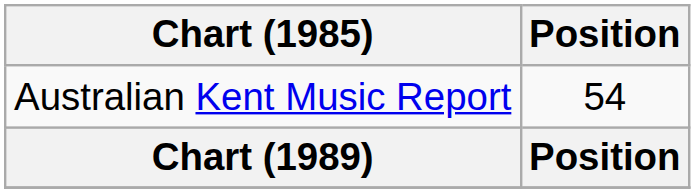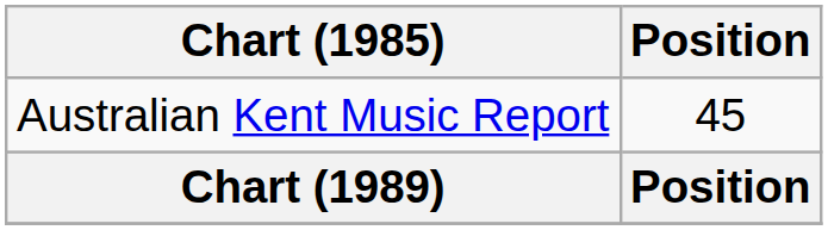 <table class="wikitable sortable plainrowheaders">
 <tr>
 <th scope="col">Chart (1985)</th>
 <th scope="col">Position</th>
 </tr>
 <tr>
 <td>Australian <a href='#'>Kent Music Report</a></td>
-<td style="text-align:center;">54</td>
+<td style="text-align:center;">45</td>
 </tr>
 <tr>
 <th scope="col">Chart (1989)</th>
 <th scope="col">Position</th>
 </tr>
 <tr>
 </tr>
 </table>
